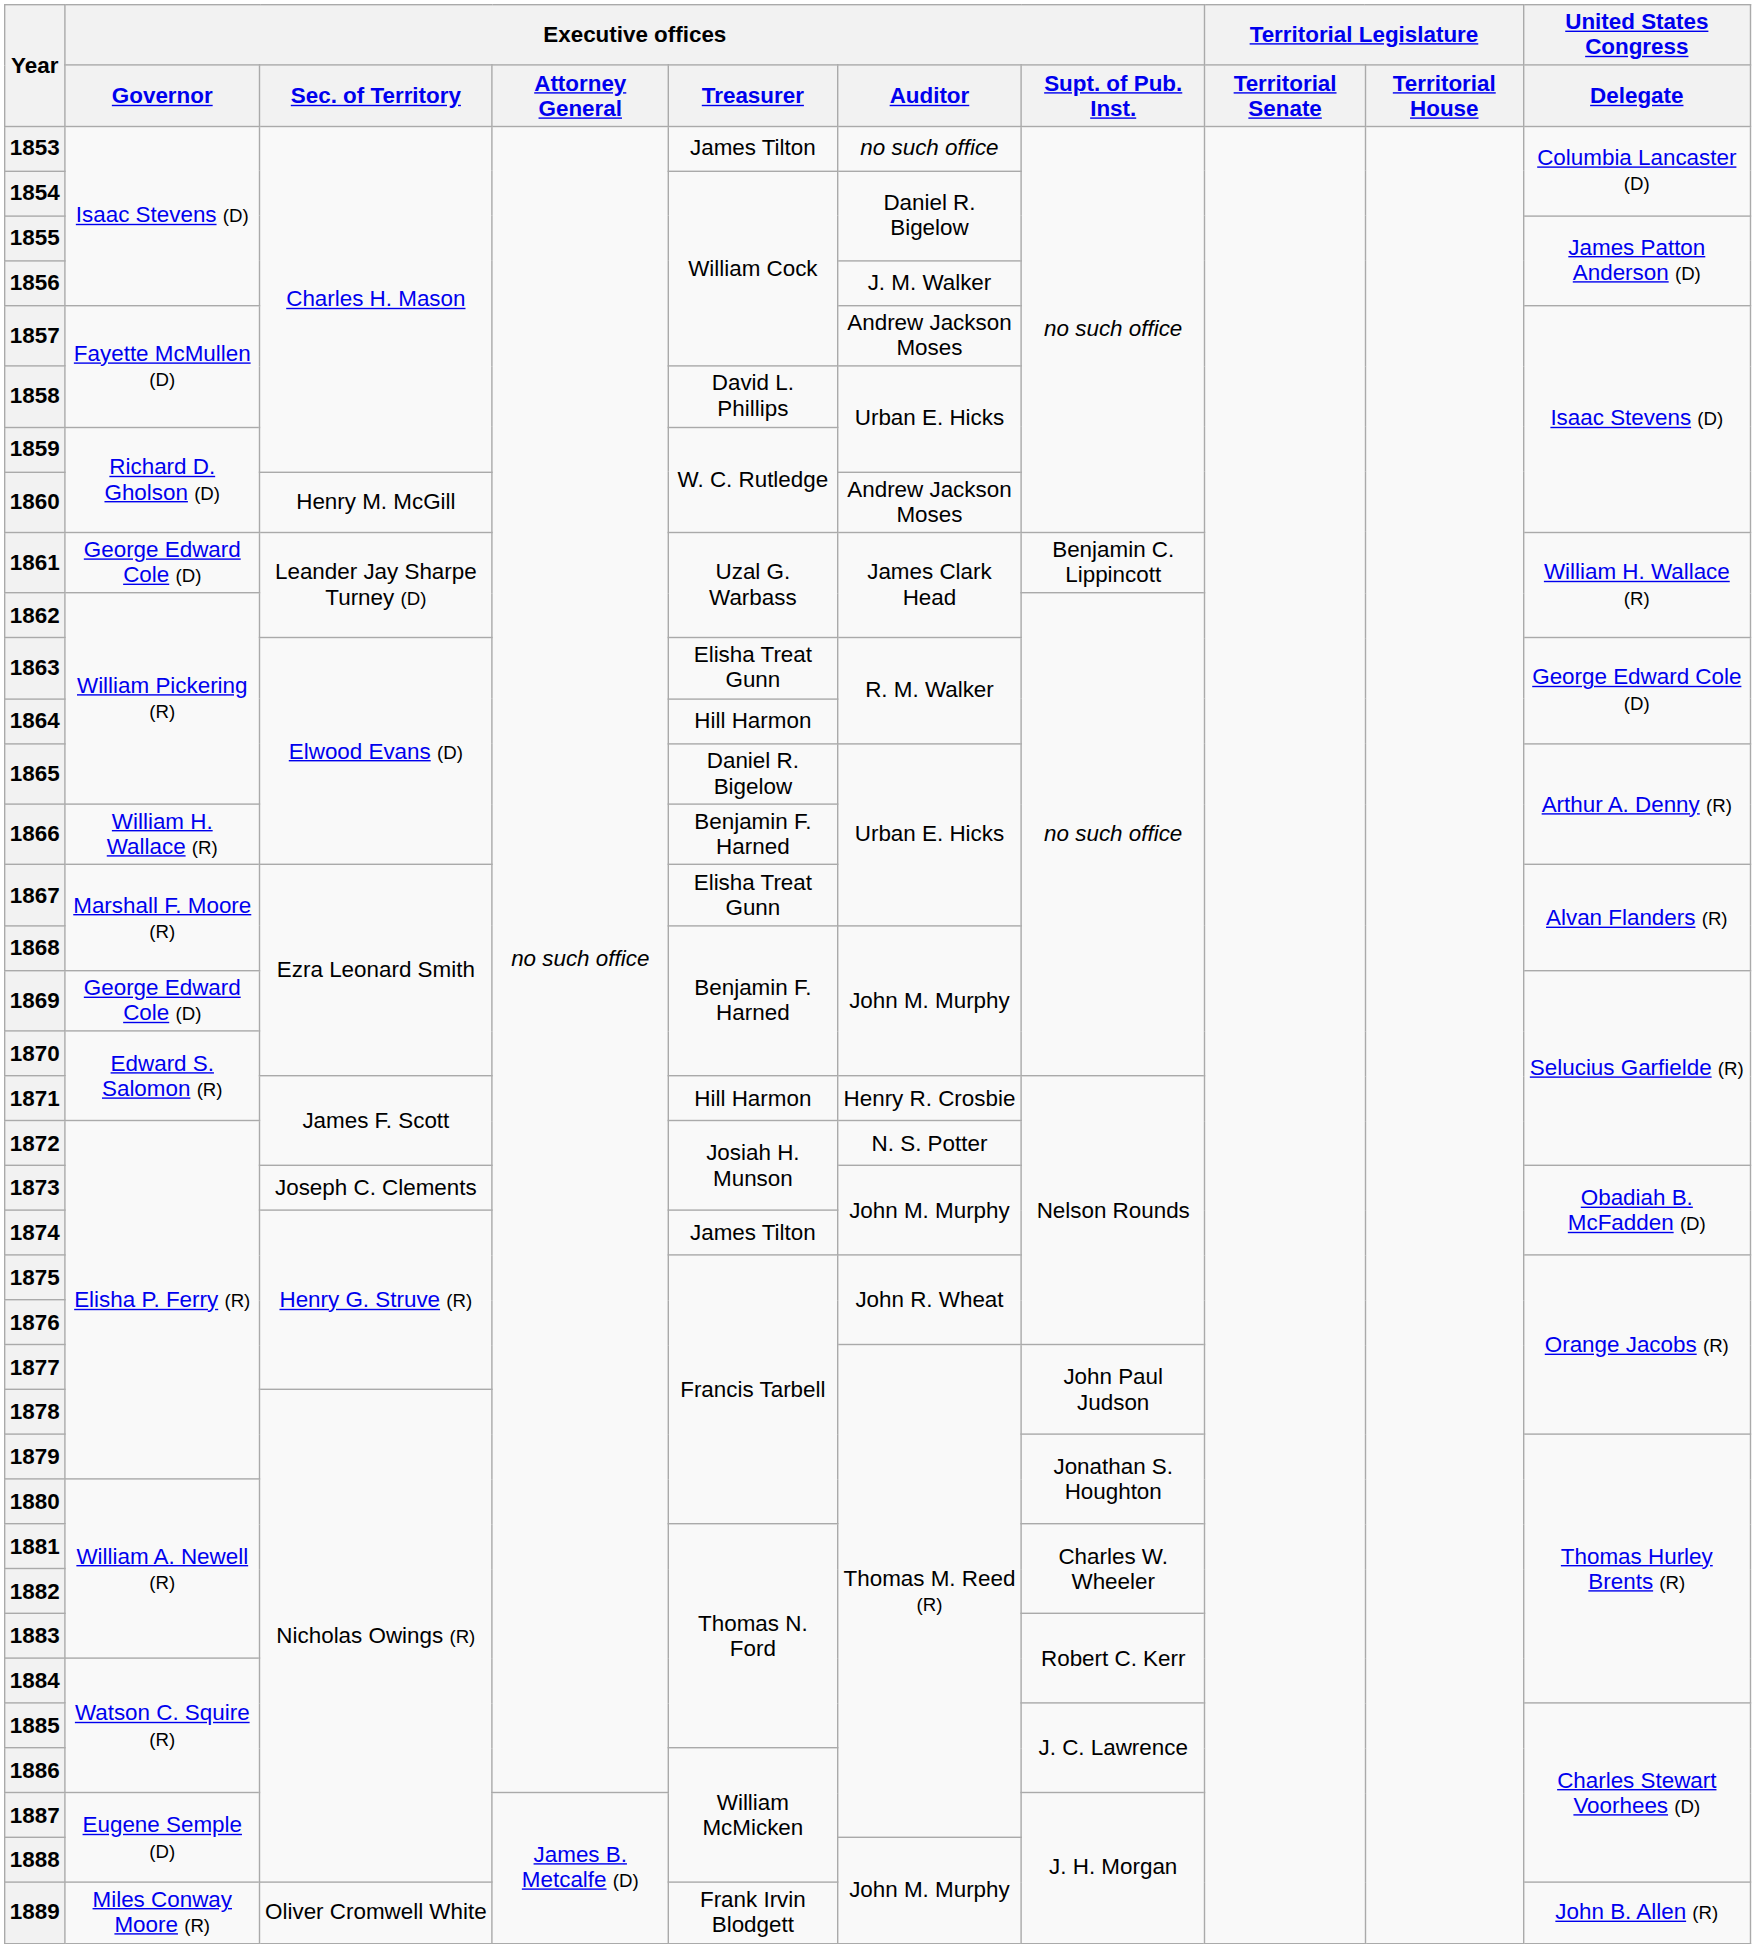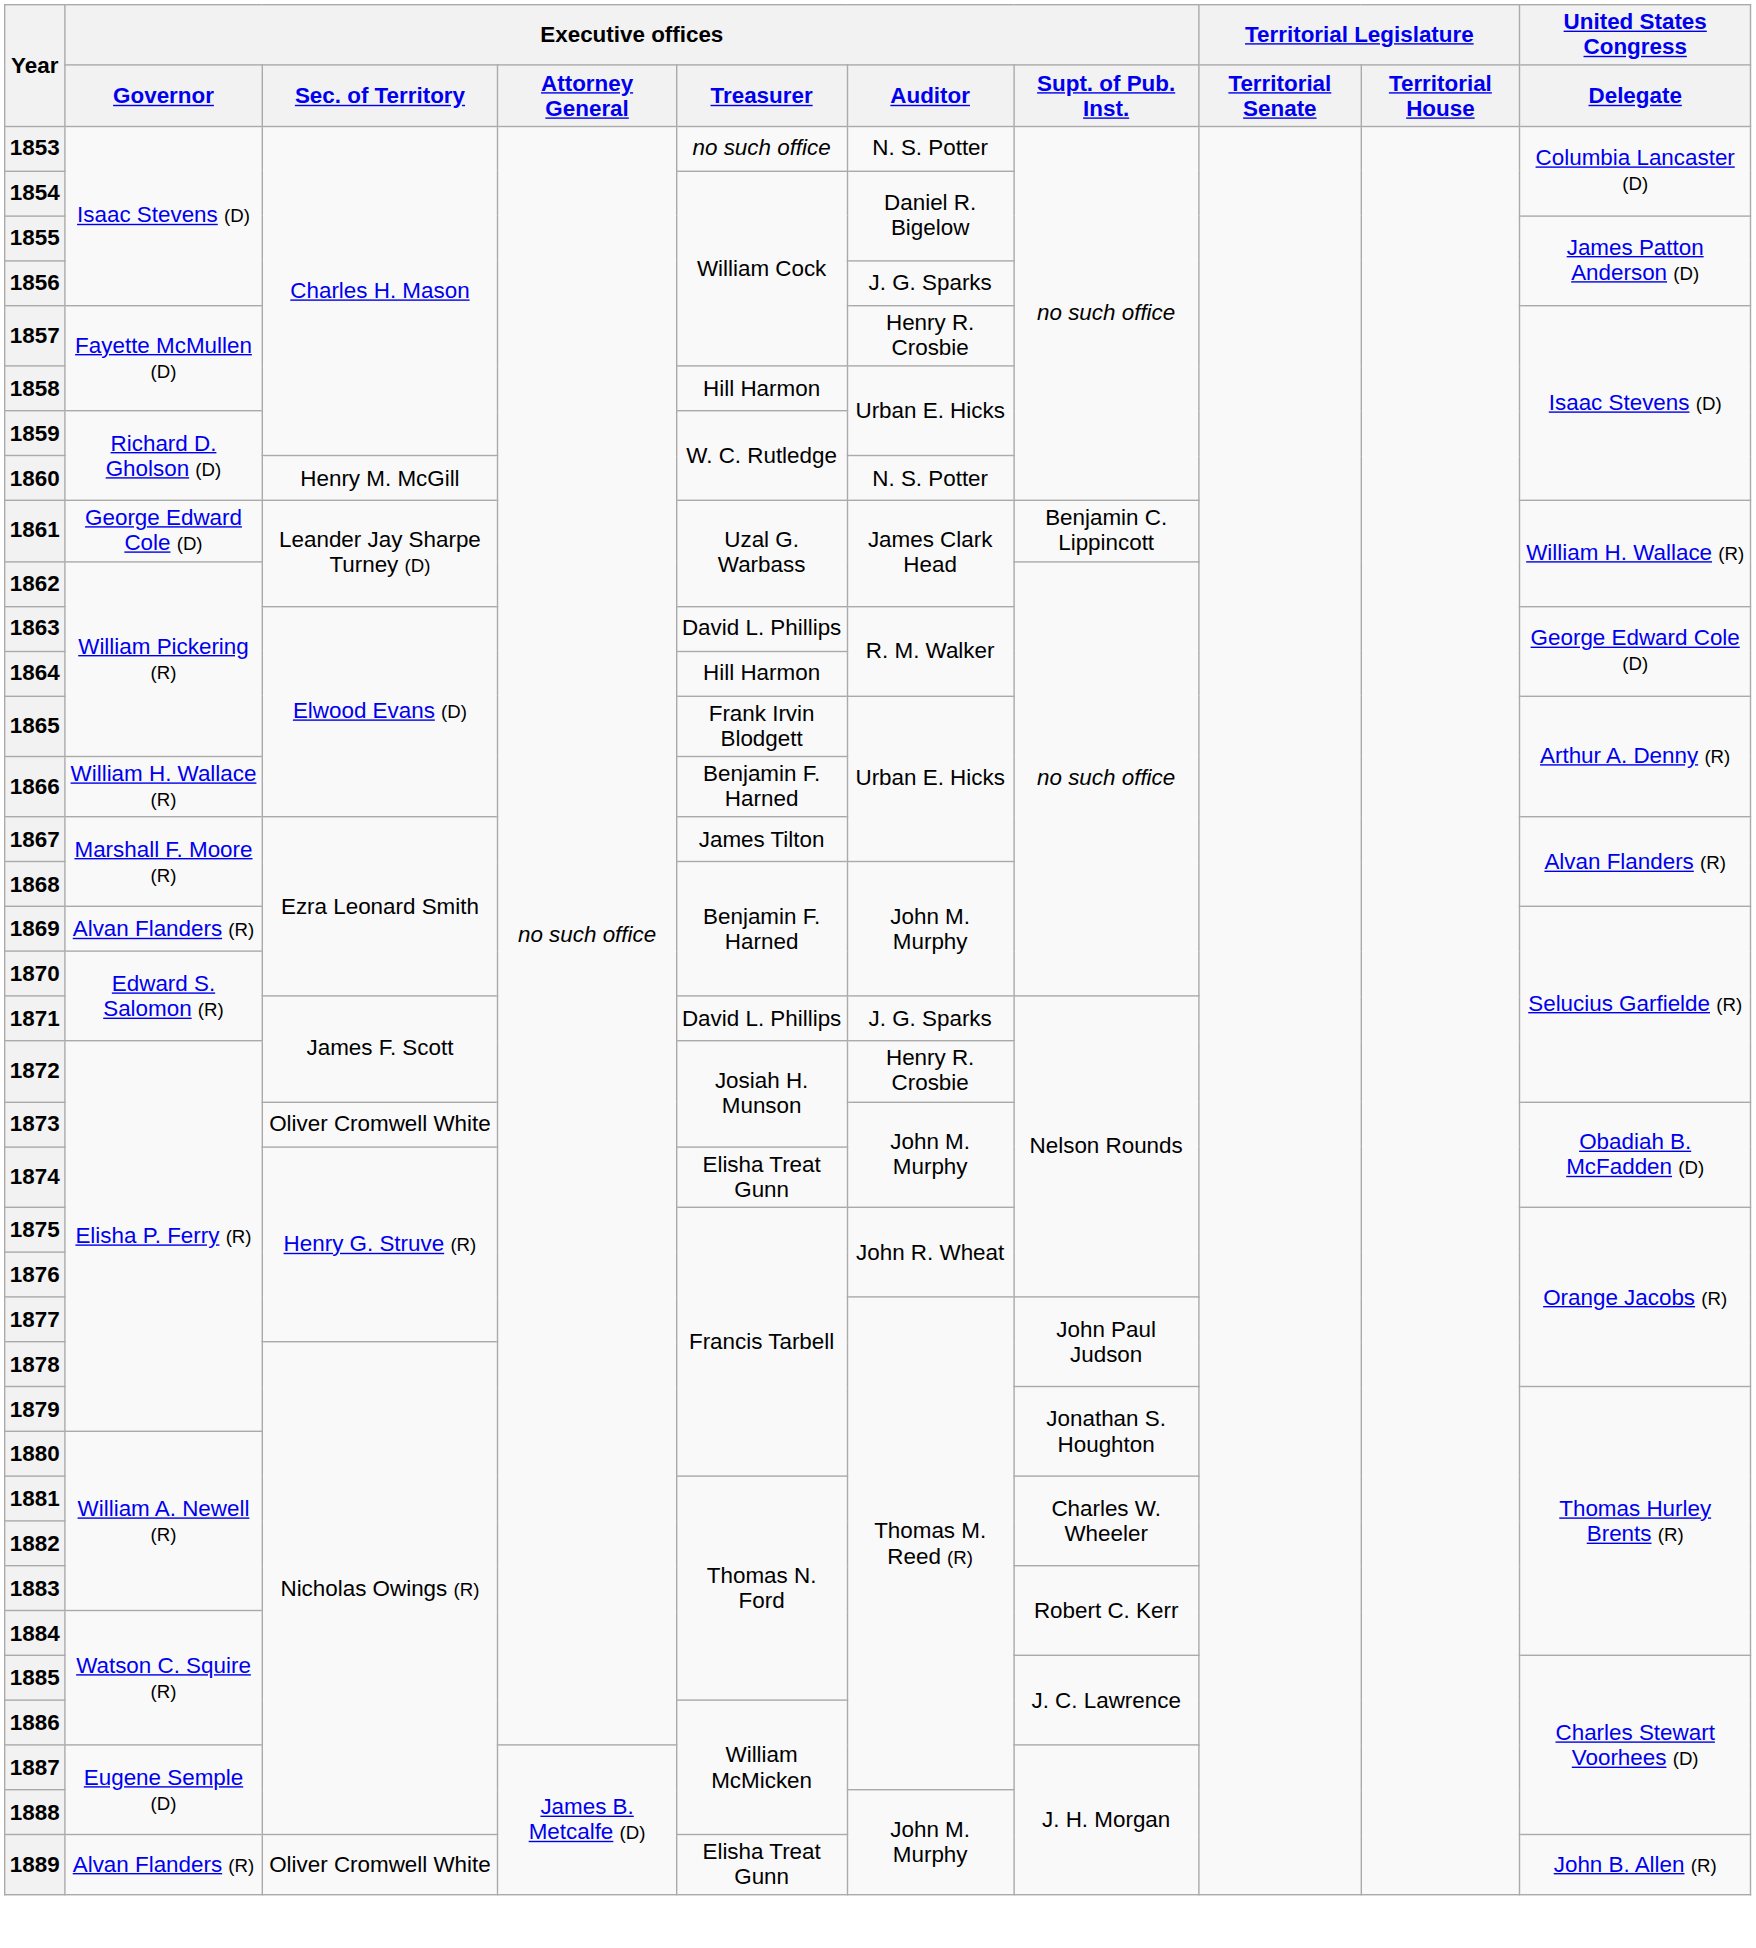 <table class="wikitable" style="text-align:center">
 <tr>
 <th rowspan=2>Year</th>
 <th colspan=6>Executive offices</th>
 <th colspan=2><a href='#'>Territorial Legislature</a></th>
 <th><a href='#'>United States Congress</a></th>
 </tr>
 <tr style="height:2em">
 <th><a href='#'>Governor</a></th>
 <th><a href='#'>Sec. of Territory</a></th>
 <th><a href='#'>Attorney General</a></th>
 <th><a href='#'>Treasurer</a></th>
 <th><a href='#'>Auditor</a></th>
 <th><a href='#'>Supt. of Pub. Inst.</a></th>
 <th><a href='#'>Territorial Senate</a></th>
 <th><a href='#'>Territorial House</a></th>
 <th><a href='#'>Delegate</a></th>
 </tr>
 <tr style="height:2em">
 <th>1853</th>
 <td rowspan=4 ><a href='#'>Isaac Stevens</a> <small>(D)</small></td>
 <td rowspan=7><a href='#'>Charles H. Mason</a></td>
 <td rowspan=34><em>no such office</em></td>
-<td>James Tilton</td>
 <td><em>no such office</em></td>
+<td>N. S. Potter</td>
 <td rowspan=8><em>no such office</em></td>
 <td rowspan=37></td>
 <td rowspan=37></td>
 <td rowspan=2 ><a href='#'>Columbia Lancaster</a> <small>(D)</small></td>
 </tr>
 <tr style="height:2em">
 <th>1854</th>
 <td rowspan=4>William Cock</td>
 <td rowspan=2>Daniel R. Bigelow</td>
 </tr>
 <tr style="height:2em">
 <th>1855</th>
 <td rowspan=2 ><a href='#'>James Patton Anderson</a> <small>(D)</small></td>
 </tr>
 <tr style="height:2em">
 <th>1856</th>
-<td>J. M. Walker</td>
+<td>J. G. Sparks</td>
 </tr>
 <tr style="height:2em">
 <th>1857</th>
 <td rowspan=2 ><a href='#'>Fayette McMullen</a> <small>(D)</small></td>
-<td>Andrew Jackson Moses</td>
+<td>Henry R. Crosbie</td>
 <td rowspan=4 ><a href='#'>Isaac Stevens</a> <small>(D)</small></td>
 </tr>
 <tr style="height:2em">
 <th>1858</th>
-<td>David L. Phillips</td>
+<td>Hill Harmon</td>
 <td rowspan=2>Urban E. Hicks</td>
 </tr>
 <tr style="height:2em">
 <th>1859</th>
 <td rowspan=2 ><a href='#'>Richard D. Gholson</a> <small>(D)</small></td>
 <td rowspan=2>W. C. Rutledge</td>
 </tr>
 <tr style="height:2em">
 <th>1860</th>
 <td>Henry M. McGill</td>
-<td>Andrew Jackson Moses</td>
+<td>N. S. Potter</td>
 </tr>
 <tr style="height:2em">
 <th>1861</th>
 <td><a href='#'>George Edward Cole</a> <small>(D)</small></td>
 <td rowspan=2 >Leander Jay Sharpe Turney <small>(D)</small></td>
 <td rowspan=2>Uzal G. Warbass</td>
 <td rowspan=2>James Clark Head</td>
 <td>Benjamin C. Lippincott</td>
 <td rowspan=2 ><a href='#'>William H. Wallace</a> <small>(R)</small></td>
 </tr>
 <tr style="height:2em">
 <th>1862</th>
 <td rowspan=4 ><a href='#'>William Pickering</a> <small>(R)</small></td>
 <td rowspan=9><em>no such office</em></td>
 </tr>
 <tr style="height:2em">
 <th>1863</th>
 <td rowspan=4 ><a href='#'>Elwood Evans</a> <small>(D)</small></td>
-<td>Elisha Treat Gunn</td>
+<td>David L. Phillips</td>
 <td rowspan=2>R. M. Walker</td>
 <td rowspan=2 ><a href='#'>George Edward Cole</a> <small>(D)</small></td>
 </tr>
 <tr style="height:2em">
 <th>1864</th>
 <td>Hill Harmon</td>
 </tr>
 <tr style="height:2em">
 <th>1865</th>
-<td>Daniel R. Bigelow</td>
+<td>Frank Irvin Blodgett</td>
 <td rowspan=3>Urban E. Hicks</td>
 <td rowspan=2 ><a href='#'>Arthur A. Denny</a> <small>(R)</small></td>
 </tr>
 <tr style="height:2em">
 <th>1866</th>
 <td><a href='#'>William H. Wallace</a> <small>(R)</small></td>
 <td>Benjamin F. Harned</td>
 </tr>
 <tr style="height:2em">
 <th>1867</th>
 <td rowspan=2 ><a href='#'>Marshall F. Moore</a> <small>(R)</small></td>
 <td rowspan=4>Ezra Leonard Smith</td>
-<td>Elisha Treat Gunn</td>
+<td>James Tilton</td>
 <td rowspan=2 ><a href='#'>Alvan Flanders</a> <small>(R)</small></td>
 </tr>
 <tr style="height:2em">
 <th>1868</th>
 <td rowspan=3>Benjamin F. Harned</td>
 <td rowspan=3>John M. Murphy</td>
 </tr>
 <tr style="height:2em">
 <th>1869</th>
-<td><a href='#'>George Edward Cole</a> <small>(D)</small></td>
+<td><a href='#'>Alvan Flanders</a> <small>(R)</small></td>
 <td rowspan=4 ><a href='#'>Selucius Garfielde</a> <small>(R)</small></td>
 </tr>
 <tr style="height:2em">
 <th>1870</th>
 <td rowspan=2 ><a href='#'>Edward S. Salomon</a> <small>(R)</small></td>
 </tr>
 <tr style="height:2em">
 <th>1871</th>
 <td rowspan=2>James F. Scott</td>
-<td>Hill Harmon</td>
-<td>Henry R. Crosbie</td>
+<td>David L. Phillips</td>
+<td>J. G. Sparks</td>
 <td rowspan=6>Nelson Rounds</td>
 </tr>
 <tr style="height:2em">
 <th>1872</th>
 <td rowspan=8 ><a href='#'>Elisha P. Ferry</a> <small>(R)</small></td>
 <td rowspan=2>Josiah H. Munson</td>
-<td>N. S. Potter</td>
+<td>Henry R. Crosbie</td>
 </tr>
 <tr style="height:2em">
 <th>1873</th>
-<td>Joseph C. Clements</td>
+<td>Oliver Cromwell White</td>
 <td rowspan=2>John M. Murphy</td>
 <td rowspan=2 ><a href='#'>Obadiah B. McFadden</a> <small>(D)</small></td>
 </tr>
 <tr style="height:2em">
 <th>1874</th>
 <td rowspan=4 ><a href='#'>Henry G. Struve</a> <small>(R)</small></td>
-<td>James Tilton</td>
+<td>Elisha Treat Gunn</td>
 </tr>
 <tr style="height:2em">
 <th>1875</th>
 <td rowspan=6>Francis Tarbell</td>
 <td rowspan=2>John R. Wheat</td>
 <td rowspan=4 ><a href='#'>Orange Jacobs</a> <small>(R)</small></td>
 </tr>
 <tr style="height:2em">
 <th>1876</th>
 </tr>
 <tr style="height:2em">
 <th>1877</th>
 <td rowspan=11 >Thomas M. Reed <small>(R)</small></td>
 <td rowspan=2>John Paul Judson</td>
 </tr>
 <tr style="height:2em">
 <th>1878</th>
 <td rowspan=11 >Nicholas Owings <small>(R)</small></td>
 </tr>
 <tr style="height:2em">
 <th>1879</th>
 <td rowspan=2>Jonathan S. Houghton</td>
 <td rowspan=6 ><a href='#'>Thomas Hurley Brents</a> <small>(R)</small></td>
 </tr>
 <tr style="height:2em">
 <th>1880</th>
 <td rowspan=4 ><a href='#'>William A. Newell</a> <small>(R)</small></td>
 </tr>
 <tr style="height:2em">
 <th>1881</th>
 <td rowspan=5>Thomas N. Ford</td>
 <td rowspan=2>Charles W. Wheeler</td>
 </tr>
 <tr style="height:2em">
 <th>1882</th>
 </tr>
 <tr style="height:2em">
 <th>1883</th>
 <td rowspan=2>Robert C. Kerr</td>
 </tr>
 <tr style="height:2em">
 <th>1884</th>
 <td rowspan=3 ><a href='#'>Watson C. Squire</a> <small>(R)</small></td>
 </tr>
 <tr style="height:2em">
 <th>1885</th>
 <td rowspan=2>J. C. Lawrence</td>
 <td rowspan=4 ><a href='#'>Charles Stewart Voorhees</a> <small>(D)</small></td>
 </tr>
 <tr style="height:2em">
 <th>1886</th>
 <td rowspan=3>William McMicken</td>
 </tr>
 <tr style="height:2em">
 <th>1887</th>
 <td rowspan=2 ><a href='#'>Eugene Semple</a> <small>(D)</small></td>
 <td rowspan=3 ><a href='#'>James B. Metcalfe</a> <small>(D)</small></td>
 <td rowspan=3>J. H. Morgan</td>
 </tr>
 <tr style="height:2em">
 <th>1888</th>
 <td rowspan=2>John M. Murphy</td>
 </tr>
 <tr style="height:2em">
 <th>1889</th>
-<td><a href='#'>Miles Conway Moore</a> <small>(R)</small></td>
+<td><a href='#'>Alvan Flanders</a> <small>(R)</small></td>
 <td>Oliver Cromwell White</td>
-<td>Frank Irvin Blodgett</td>
+<td>Elisha Treat Gunn</td>
 <td><a href='#'>John B. Allen</a> <small>(R)</small></td>
 </tr>
 </table>
